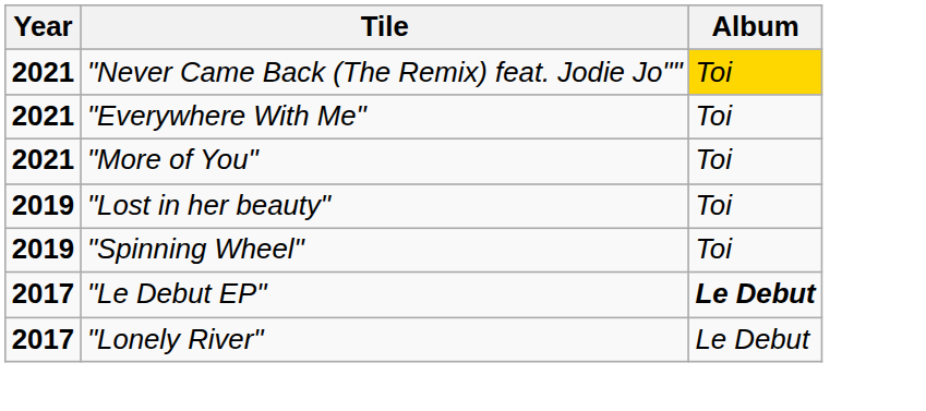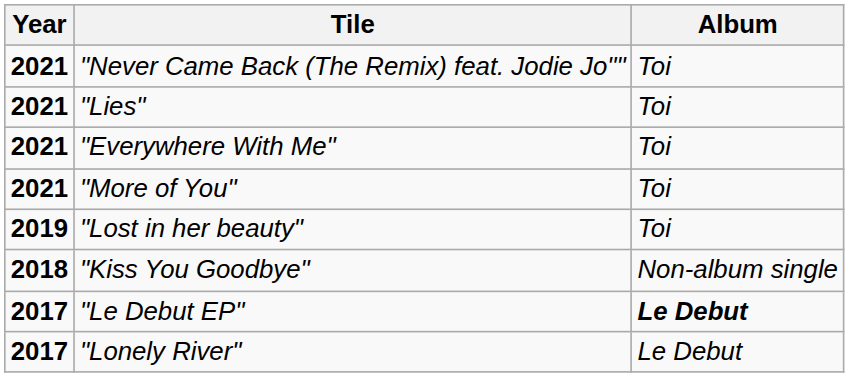 <table class="wikitable">
 <tr>
 <th>Year</th>
 <th>Tile</th>
 <th>Album</th>
 </tr>
 <tr>
 <td><strong>2021</strong></td>
 <td><em>"Never Came Back (The Remix) feat. Jodie Jo""</em></td>
-<td style="background: gold;"><em>Toi</em></td>
+<td><em>Toi</em></td>
+</tr>
+<tr>
+<td><strong>2021</strong></td>
+<td><em>"Lies"</em></td>
+<td><em>Toi</em></td>
 </tr>
 <tr>
 <td><strong>2021</strong></td>
 <td><em>"Everywhere With Me"</em></td>
 <td><em>Toi</em></td>
 </tr>
 <tr>
 <td><strong>2021</strong></td>
 <td><em>"More of You"</em></td>
 <td><em>Toi</em></td>
 </tr>
 <tr>
 <td><strong>2019</strong></td>
 <td><em>"Lost in her beauty"</em></td>
 <td><em>Toi</em></td>
 </tr>
 <tr>
-<td><strong>2019</strong></td>
-<td><em>"Spinning Wheel"</em></td>
-<td><em>Toi</em></td>
+<td><strong>2018</strong></td>
+<td><em>"Kiss You Goodbye"</em></td>
+<td><em>Non-album single</em></td>
 </tr>
 <tr>
 <td><strong>2017</strong></td>
 <td><em>"Le Debut EP"</em></td>
 <td><strong><em>Le Debut</em></strong></td>
 </tr>
 <tr>
 <td><strong>2017</strong></td>
 <td><em>"Lonely River"</em></td>
 <td><em>Le Debut</em></td>
 </tr>
 </table>
